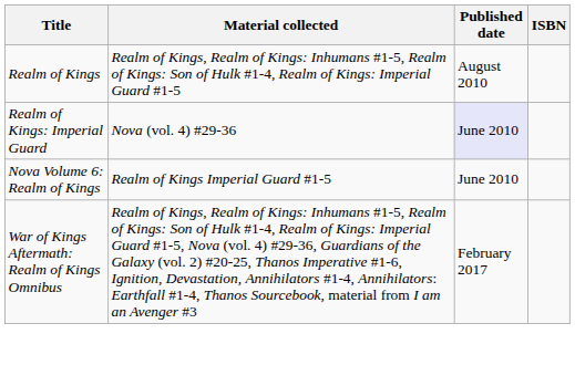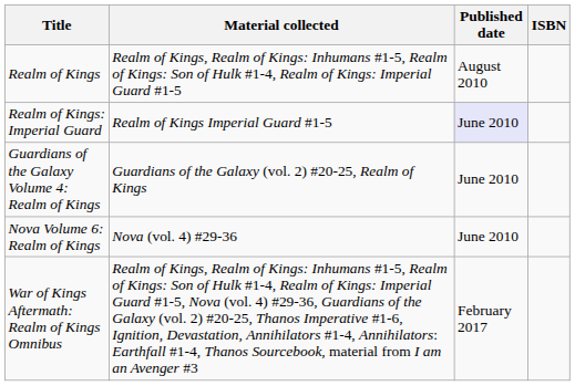 <table class="wikitable">
 <tr>
 <th>Title</th>
 <th>Material collected</th>
 <th>Published date</th>
 <th>ISBN</th>
 </tr>
 <tr>
 <td><em>Realm of Kings</em></td>
 <td><em>Realm of Kings</em>, <em>Realm of Kings: Inhumans</em> #1-5, <em>Realm of Kings: Son of Hulk</em> #1-4, <em>Realm of Kings: Imperial Guard</em> #1-5</td>
 <td>August 2010</td>
 <td></td>
 </tr>
 <tr>
 <td><em>Realm of Kings: Imperial Guard</em></td>
-<td><em>Nova</em> (vol. 4) #29-36</td>
+<td><em>Realm of Kings Imperial Guard</em> #1-5</td>
 <td style="background: lavender;">June 2010</td>
 <td></td>
 </tr>
 <tr>
+<td><em>Guardians of the Galaxy Volume 4: Realm of Kings</em></td>
+<td><em>Guardians of the Galaxy</em> (vol. 2) #20-25, <em>Realm of Kings</em></td>
+<td>June 2010</td>
+<td></td>
+</tr>
+<tr>
 <td><em>Nova Volume 6: Realm of Kings</em></td>
-<td><em>Realm of Kings Imperial Guard</em> #1-5</td>
+<td><em>Nova</em> (vol. 4) #29-36</td>
 <td>June 2010</td>
 <td></td>
 </tr>
 <tr>
 <td><em>War of Kings Aftermath: Realm of Kings Omnibus</em></td>
 <td><em>Realm of Kings</em>, <em>Realm of Kings: Inhumans</em> #1-5, <em>Realm of Kings: Son of Hulk</em> #1-4, <em>Realm of Kings: Imperial Guard</em> #1-5, <em>Nova</em> (vol. 4) #29-36, <em>Guardians of the Galaxy</em> (vol. 2) #20-25, <em>Thanos Imperative</em> #1-6, <em>Ignition</em>, <em>Devastation,</em> <em>Annihilators</em> #1-4, <em>Annihilators</em>: <em>Earthfall</em> #1-4, <em>Thanos Sourcebook,</em> material from <em>I am an Avenger</em> #3</td>
 <td>February 2017</td>
 <td></td>
 </tr>
 </table>
